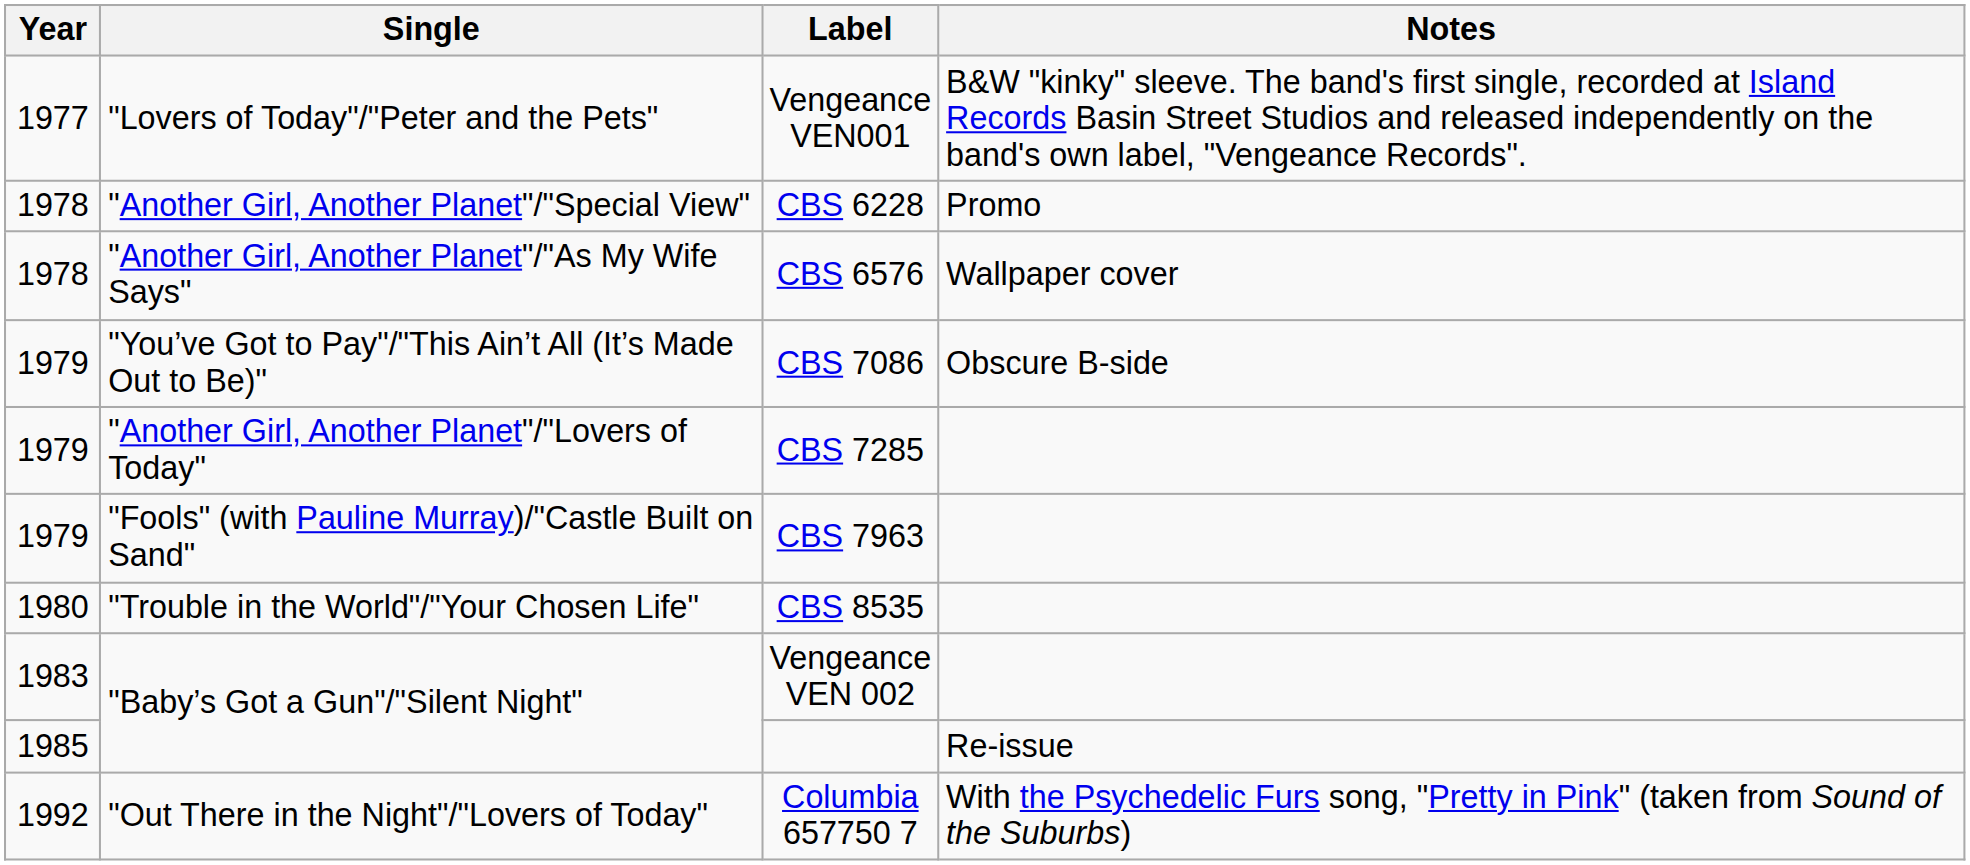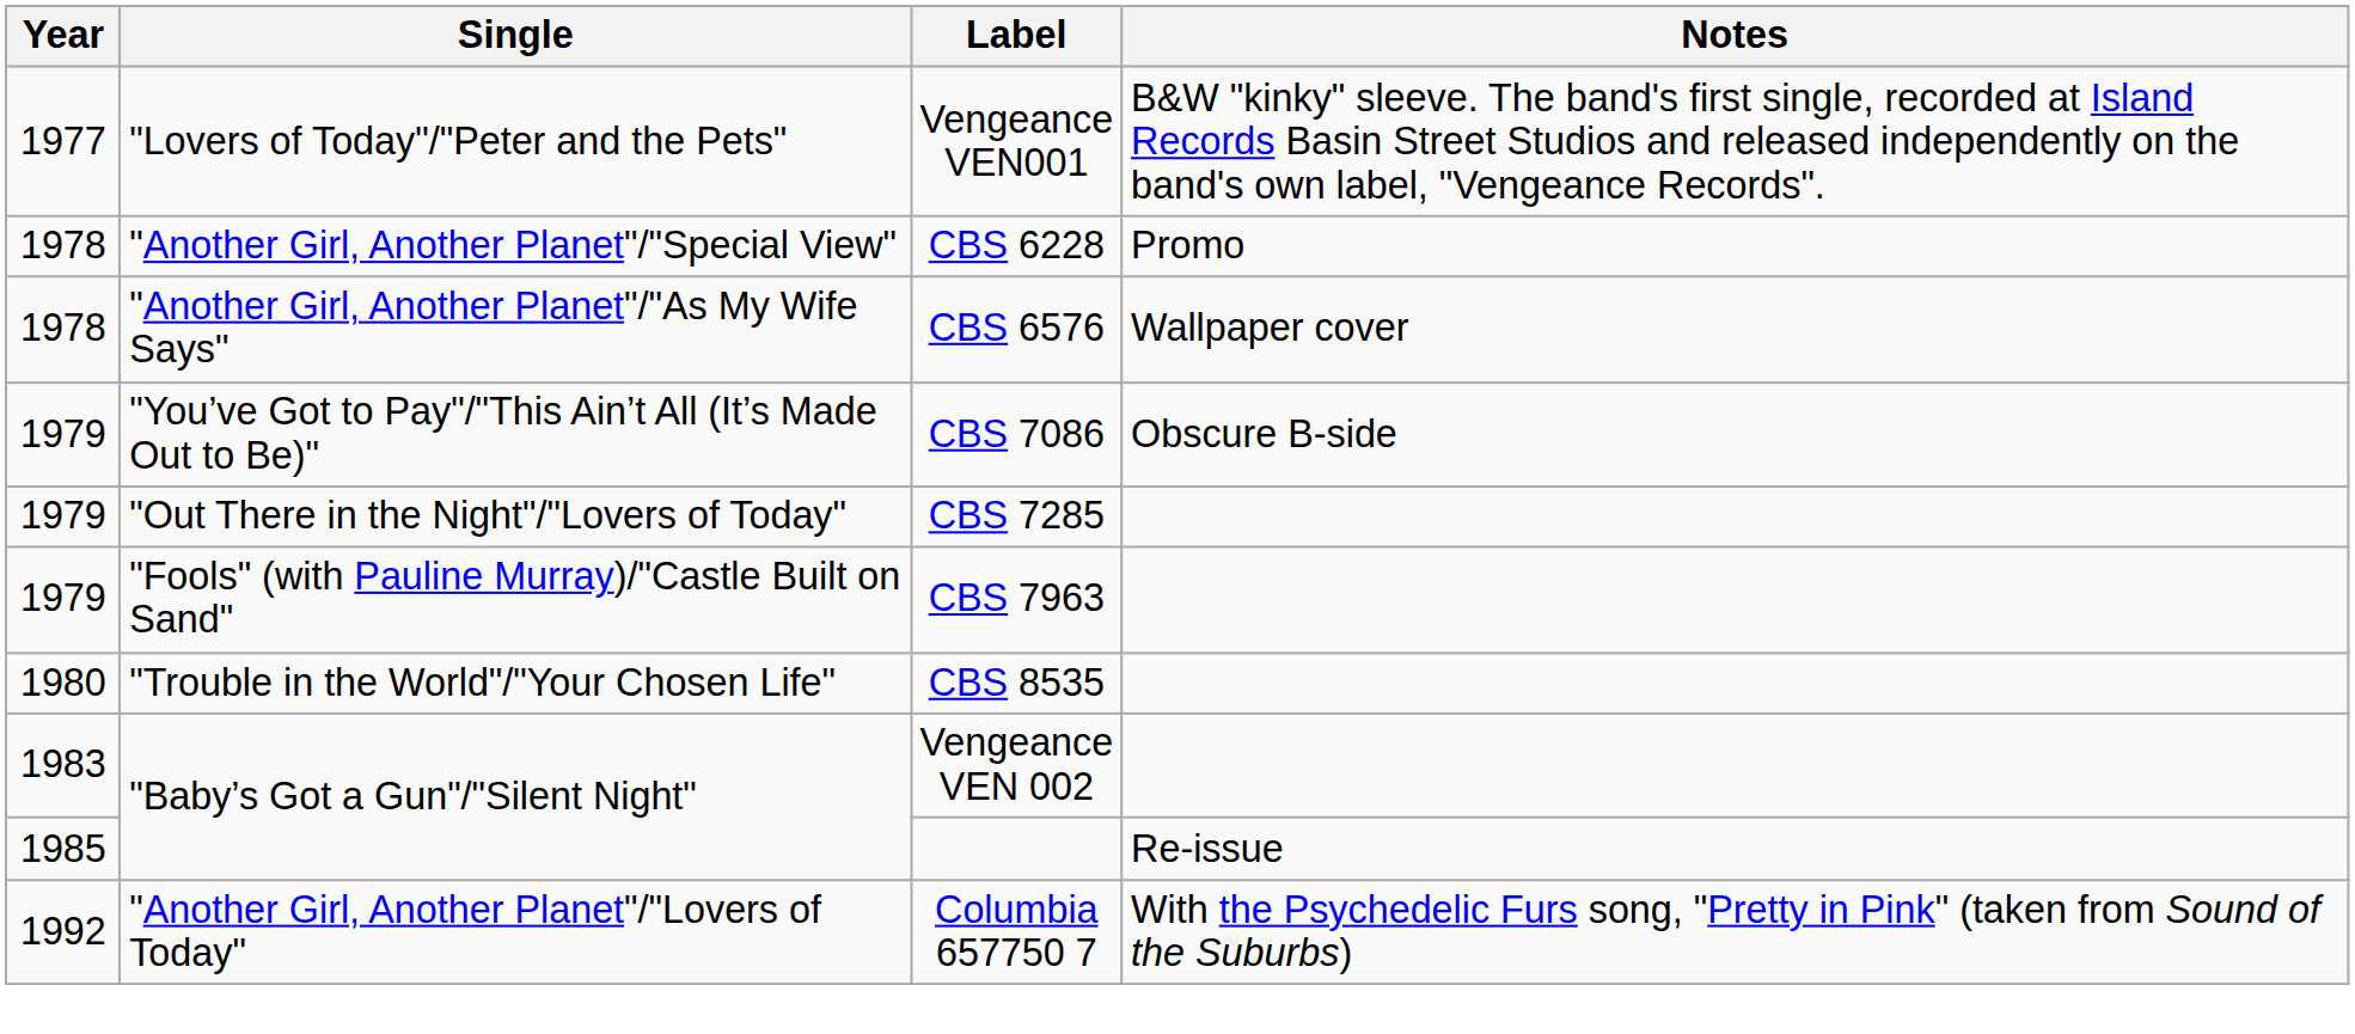 <table class="wikitable">
 <tr>
 <th valign="top" width="40">Year</th>
 <th valign="top" width="320">Single</th>
 <th valign="top" width="80">Label</th>
 <th valign="top" width="500">Notes</th>
 </tr>
 <tr>
 <td align="center">1977</td>
 <td align="left">"Lovers of Today"/"Peter and the Pets"</td>
 <td align="center">Vengeance VEN001</td>
 <td align="left">B&W "kinky" sleeve. The band's first single, recorded at <a href='#'>Island Records</a> Basin Street Studios and released independently on the band's own label, "Vengeance Records".</td>
 </tr>
 <tr>
 <td align="center">1978</td>
 <td align="left">"<a href='#'>Another Girl, Another Planet</a>"/"Special View"</td>
 <td align="center"><a href='#'>CBS</a> 6228</td>
 <td align="left">Promo</td>
 </tr>
 <tr>
 <td align="center">1978</td>
 <td align="left">"<a href='#'>Another Girl, Another Planet</a>"/"As My Wife Says"</td>
 <td align="center"><a href='#'>CBS</a> 6576</td>
 <td align="left">Wallpaper cover</td>
 </tr>
 <tr>
 <td align="center">1979</td>
 <td align="left">"You’ve Got to Pay"/"This Ain’t All (It’s Made Out to Be)"</td>
 <td align="center"><a href='#'>CBS</a> 7086</td>
 <td align="left">Obscure B-side</td>
 </tr>
 <tr>
 <td align="center">1979</td>
-<td align="left">"<a href='#'>Another Girl, Another Planet</a>"/"Lovers of Today"</td>
+<td align="left">"Out There in the Night"/"Lovers of Today"</td>
 <td align="center"><a href='#'>CBS</a> 7285</td>
 <td align="left"></td>
 </tr>
 <tr>
 <td align="center">1979</td>
 <td align="left">"Fools" (with <a href='#'>Pauline Murray</a>)/"Castle Built on Sand"</td>
 <td align="center"><a href='#'>CBS</a> 7963</td>
 <td align="left"></td>
 </tr>
 <tr>
 <td align="center">1980</td>
 <td align="left">"Trouble in the World"/"Your Chosen Life"</td>
 <td align="center"><a href='#'>CBS</a> 8535</td>
 <td align="left"></td>
 </tr>
 <tr>
 <td align="center">1983</td>
 <td align="left" rowspan="2">"Baby’s Got a Gun"/"Silent Night"</td>
 <td align="center">Vengeance VEN 002</td>
 <td align="left"></td>
 </tr>
 <tr>
 <td align="center">1985</td>
 <td align="center"></td>
 <td align="left">Re-issue</td>
 </tr>
 <tr>
 <td align="center">1992</td>
-<td align="left">"Out There in the Night"/"Lovers of Today"</td>
+<td align="left">"<a href='#'>Another Girl, Another Planet</a>"/"Lovers of Today"</td>
 <td align="center"><a href='#'>Columbia</a> 657750 7</td>
 <td align="left">With <a href='#'>the Psychedelic Furs</a> song, "<a href='#'>Pretty in Pink</a>" (taken from <em>Sound of the Suburbs</em>)</td>
 </tr>
 </table>
